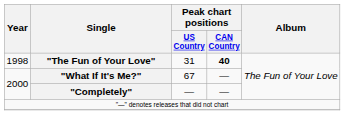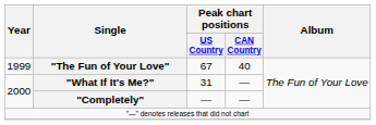 <table class="wikitable plainrowheaders" style="text-align:center;">
 <tr>
 <th rowspan="2">Year</th>
 <th rowspan="2" style="width:14em;">Single</th>
 <th colspan="2">Peak chart<br>positions</th>
 <th rowspan="2">Album</th>
 </tr>
 <tr style="font-size:smaller;">
 <th width="45"><a href='#'>US Country</a></th>
 <th width="45"><a href='#'>CAN Country</a></th>
 </tr>
 <tr>
-<td>1998</td>
+<td>1999</td>
 <th scope="row">"The Fun of Your Love"</th>
-<td>31</td>
-<td><strong>40</strong></td>
+<td>67</td>
+<td>40</td>
 <td align="left" rowspan="3"><em>The Fun of Your Love</em></td>
 </tr>
 <tr>
 <td rowspan="2">2000</td>
 <th scope="row">"What If It's Me?"</th>
-<td>67</td>
+<td>31</td>
 <td>—</td>
 </tr>
 <tr>
 <th scope="row">"Completely"</th>
 <td>—</td>
 <td>—</td>
 </tr>
 <tr>
 <td colspan="5" style="font-size:8pt">"—" denotes releases that did not chart</td>
 </tr>
 <tr>
 </tr>
 </table>
